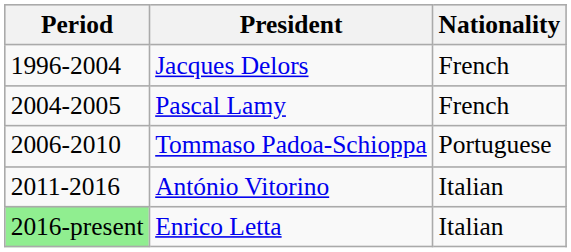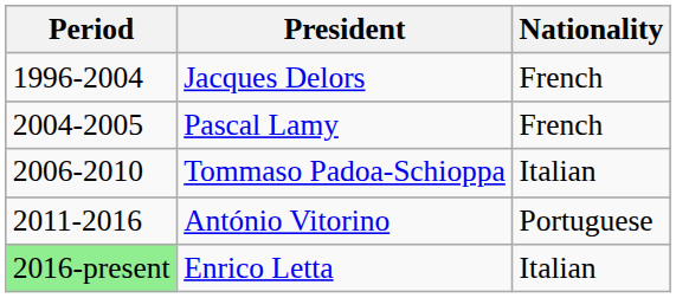 <table class="wikitable">
 <tr>
 <th>Period</th>
 <th>President</th>
 <th>Nationality</th>
 </tr>
 <tr>
 <td>1996-2004</td>
 <td><a href='#'>Jacques Delors</a></td>
 <td> French</td>
 </tr>
 <tr>
 <td>2004-2005</td>
 <td><a href='#'>Pascal Lamy</a></td>
 <td> French</td>
 </tr>
 <tr>
 <td>2006-2010</td>
 <td><a href='#'>Tommaso Padoa-Schioppa</a></td>
-<td> Portuguese</td>
+<td> Italian</td>
 </tr>
 <tr>
 <td>2011-2016</td>
 <td><a href='#'>António Vitorino</a></td>
-<td> Italian</td>
+<td> Portuguese</td>
 </tr>
 <tr>
 <td style="background: lightgreen;">2016-present</td>
 <td><a href='#'>Enrico Letta</a></td>
 <td> Italian</td>
 </tr>
 </table>
